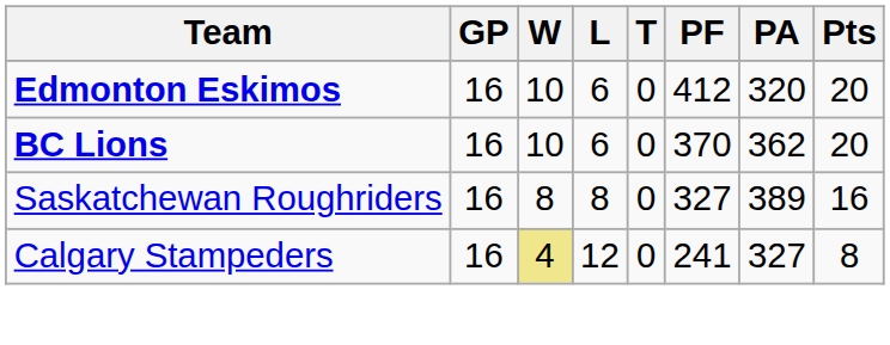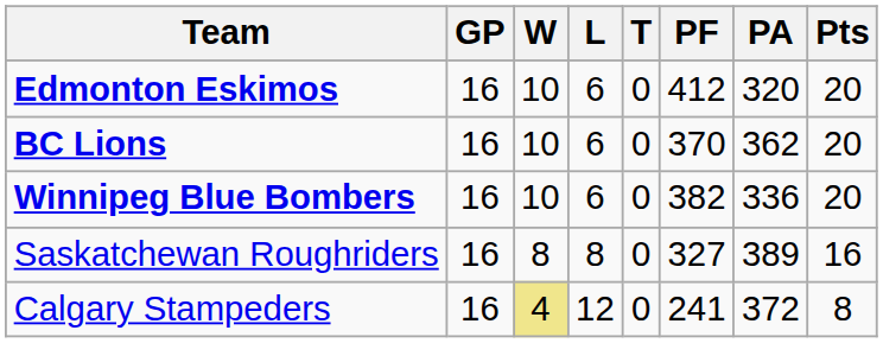 <table class="wikitable" style="float:left; margin-right:1em">
 <tr>
 <th>Team</th>
 <th>GP</th>
 <th>W</th>
 <th>L</th>
 <th>T</th>
 <th>PF</th>
 <th>PA</th>
 <th>Pts</th>
 </tr>
 <tr align="center">
 <td align="left"><strong><a href='#'>Edmonton Eskimos</a></strong></td>
 <td>16</td>
 <td>10</td>
 <td>6</td>
 <td>0</td>
 <td>412</td>
 <td>320</td>
 <td>20</td>
 </tr>
 <tr align="center">
 <td align="left"><strong><a href='#'>BC Lions</a></strong></td>
 <td>16</td>
 <td>10</td>
 <td>6</td>
 <td>0</td>
 <td>370</td>
 <td>362</td>
 <td>20</td>
 </tr>
 <tr align="center">
+<td align="left"><strong><a href='#'>Winnipeg Blue Bombers</a></strong></td>
+<td>16</td>
+<td>10</td>
+<td>6</td>
+<td>0</td>
+<td>382</td>
+<td>336</td>
+<td>20</td>
+</tr>
+<tr align="center">
 <td align="left"><a href='#'>Saskatchewan Roughriders</a></td>
 <td>16</td>
 <td>8</td>
 <td>8</td>
 <td>0</td>
 <td>327</td>
 <td>389</td>
 <td>16</td>
 </tr>
 <tr align="center">
 <td align="left"><a href='#'>Calgary Stampeders</a></td>
 <td>16</td>
 <td style="background: khaki;">4</td>
 <td>12</td>
 <td>0</td>
 <td>241</td>
-<td>327</td>
+<td>372</td>
 <td>8</td>
 </tr>
 </table>
